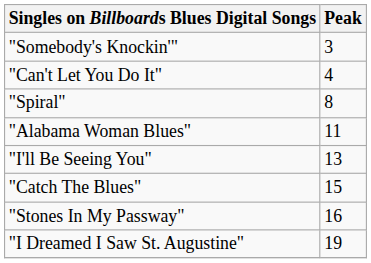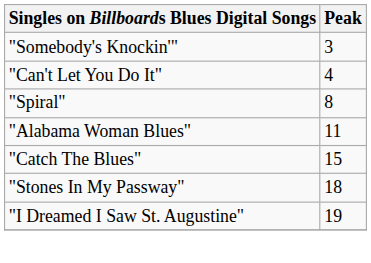 <table class="wikitable">
 <tr>
 <th>Singles on <em>Billboard</em>s Blues Digital Songs</th>
 <th>Peak</th>
 </tr>
 <tr>
 <td>"Somebody's Knockin'"</td>
 <td>3</td>
 </tr>
 <tr>
 <td>"Can't Let You Do It"</td>
 <td>4</td>
 </tr>
 <tr>
 <td>"Spiral"</td>
 <td>8</td>
 </tr>
 <tr>
 <td>"Alabama Woman Blues"</td>
 <td>11</td>
 </tr>
 <tr>
-<td>"I'll Be Seeing You"</td>
-<td>13</td>
-</tr>
-<tr>
 <td>"Catch The Blues"</td>
 <td>15</td>
 </tr>
 <tr>
 <td>"Stones In My Passway"</td>
-<td>16</td>
+<td>18</td>
 </tr>
 <tr>
 <td>"I Dreamed I Saw St. Augustine"</td>
 <td>19</td>
 </tr>
 <tr>
 </tr>
 </table>
